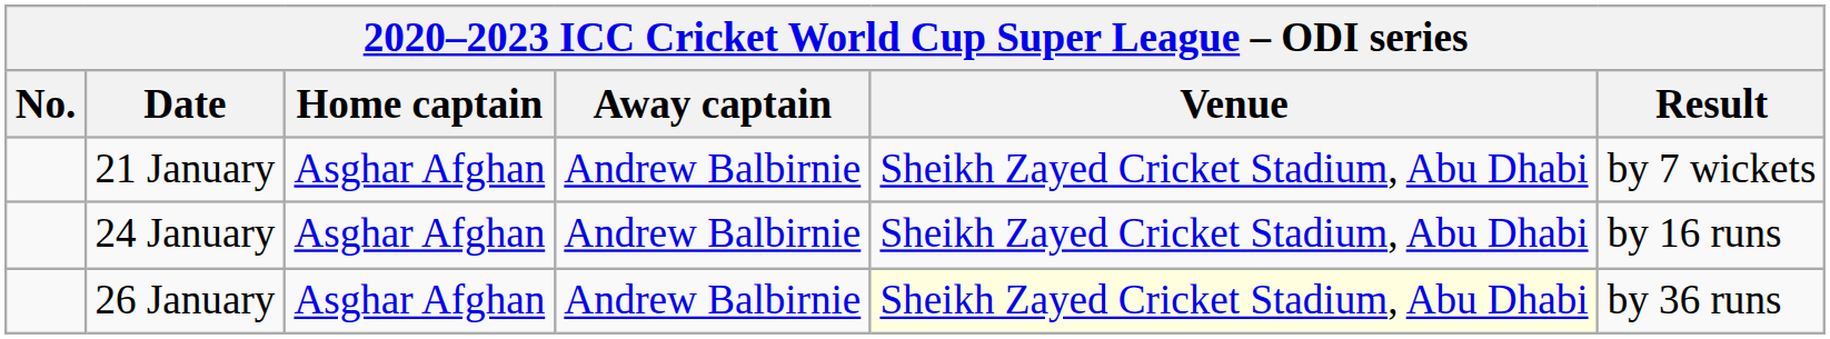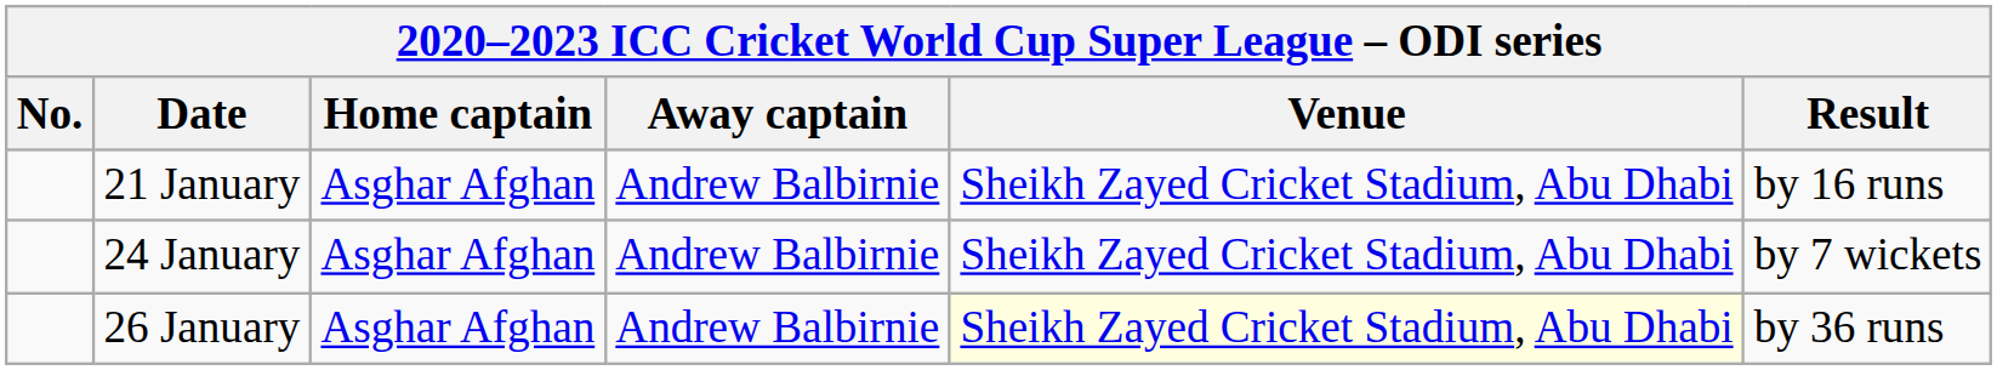 <table class="wikitable">
 <tr>
 <th colspan="9"><a href='#'>2020–2023 ICC Cricket World Cup Super League</a> – ODI series</th>
 </tr>
 <tr>
 <th>No.</th>
 <th>Date</th>
 <th>Home captain</th>
 <th>Away captain</th>
 <th>Venue</th>
 <th>Result</th>
 </tr>
 <tr>
 <td></td>
 <td>21 January</td>
 <td><a href='#'>Asghar Afghan</a></td>
 <td><a href='#'>Andrew Balbirnie</a></td>
 <td><a href='#'>Sheikh Zayed Cricket Stadium</a>, <a href='#'>Abu Dhabi</a></td>
-<td> by 7 wickets</td>
+<td> by 16 runs</td>
 </tr>
 <tr>
 <td></td>
 <td>24 January</td>
 <td><a href='#'>Asghar Afghan</a></td>
 <td><a href='#'>Andrew Balbirnie</a></td>
 <td><a href='#'>Sheikh Zayed Cricket Stadium</a>, <a href='#'>Abu Dhabi</a></td>
-<td> by 16 runs</td>
+<td> by 7 wickets</td>
 </tr>
 <tr>
 <td></td>
 <td>26 January</td>
 <td><a href='#'>Asghar Afghan</a></td>
 <td><a href='#'>Andrew Balbirnie</a></td>
 <td style="background: lightyellow;"><a href='#'>Sheikh Zayed Cricket Stadium</a>, <a href='#'>Abu Dhabi</a></td>
 <td> by 36 runs</td>
 </tr>
 </table>
